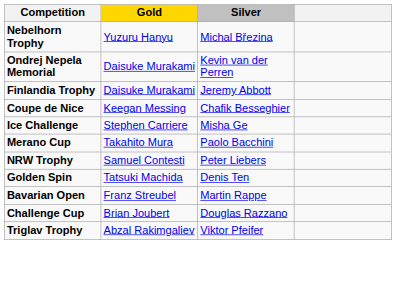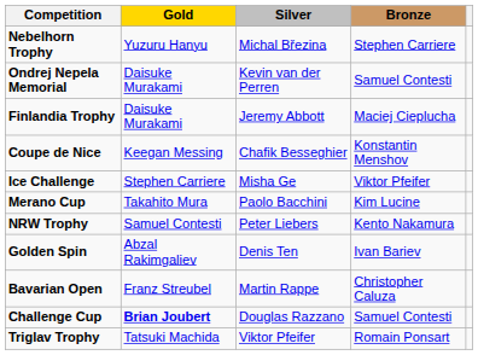 <table class="wikitable unsortable" style="text-align:left; width:90%">
 <tr>
 <th scope="col" style="text-align:center; width:25%">Competition</th>
 <td scope="col" style="text-align:center; width:25%; background:gold"><strong>Gold</strong></td>
 <td scope="col" style="text-align:center; width:25%; background:silver"><strong>Silver</strong></td>
+<td scope="col" style="text-align:center; width:25%; background:#c96"><strong>Bronze</strong></td>
 <th scope="col" style="text-align:center"></th>
 </tr>
 <tr>
 <td><strong>Nebelhorn Trophy</strong></td>
 <td> <a href='#'>Yuzuru Hanyu</a></td>
 <td> <a href='#'>Michal Březina</a></td>
+<td> <a href='#'>Stephen Carriere</a></td>
 <td></td>
 </tr>
 <tr>
 <td><strong>Ondrej Nepela Memorial</strong></td>
 <td> <a href='#'>Daisuke Murakami</a></td>
 <td> <a href='#'>Kevin van der Perren</a></td>
+<td> <a href='#'>Samuel Contesti</a></td>
 <td></td>
 </tr>
 <tr>
 <td><strong>Finlandia Trophy</strong></td>
 <td> <a href='#'>Daisuke Murakami</a></td>
 <td> <a href='#'>Jeremy Abbott</a></td>
+<td> <a href='#'>Maciej Cieplucha</a></td>
 <td></td>
 </tr>
 <tr>
 <td><strong>Coupe de Nice</strong></td>
 <td> <a href='#'>Keegan Messing</a></td>
 <td> <a href='#'>Chafik Besseghier</a></td>
+<td> <a href='#'>Konstantin Menshov</a></td>
 <td></td>
 </tr>
 <tr>
 <td><strong>Ice Challenge</strong></td>
 <td> <a href='#'>Stephen Carriere</a></td>
 <td> <a href='#'>Misha Ge</a></td>
+<td> <a href='#'>Viktor Pfeifer</a></td>
 <td></td>
 </tr>
 <tr>
 <td><strong>Merano Cup</strong></td>
 <td> <a href='#'>Takahito Mura</a></td>
 <td> <a href='#'>Paolo Bacchini</a></td>
+<td> <a href='#'>Kim Lucine</a></td>
 <td></td>
 </tr>
 <tr>
 <td><strong>NRW Trophy</strong></td>
 <td> <a href='#'>Samuel Contesti</a></td>
 <td> <a href='#'>Peter Liebers</a></td>
+<td> <a href='#'>Kento Nakamura</a></td>
 <td></td>
 </tr>
 <tr>
 <td><strong>Golden Spin</strong></td>
-<td> <a href='#'>Tatsuki Machida</a></td>
+<td> <a href='#'>Abzal Rakimgaliev</a></td>
 <td> <a href='#'>Denis Ten</a></td>
+<td> <a href='#'>Ivan Bariev</a></td>
 <td></td>
 </tr>
 <tr>
 <td><strong>Bavarian Open</strong></td>
 <td> <a href='#'>Franz Streubel</a></td>
 <td> <a href='#'>Martin Rappe</a></td>
+<td> <a href='#'>Christopher Caluza</a></td>
 <td></td>
 </tr>
 <tr>
 <td><strong>Challenge Cup</strong></td>
-<td> <a href='#'>Brian Joubert</a></td>
+<td><strong> <a href='#'>Brian Joubert</a></strong></td>
 <td> <a href='#'>Douglas Razzano</a></td>
+<td> <a href='#'>Samuel Contesti</a></td>
 <td></td>
 </tr>
 <tr>
 <td><strong>Triglav Trophy</strong></td>
-<td> <a href='#'>Abzal Rakimgaliev</a></td>
+<td> <a href='#'>Tatsuki Machida</a></td>
 <td> <a href='#'>Viktor Pfeifer</a></td>
+<td> <a href='#'>Romain Ponsart</a></td>
 <td></td>
 </tr>
 </table>
